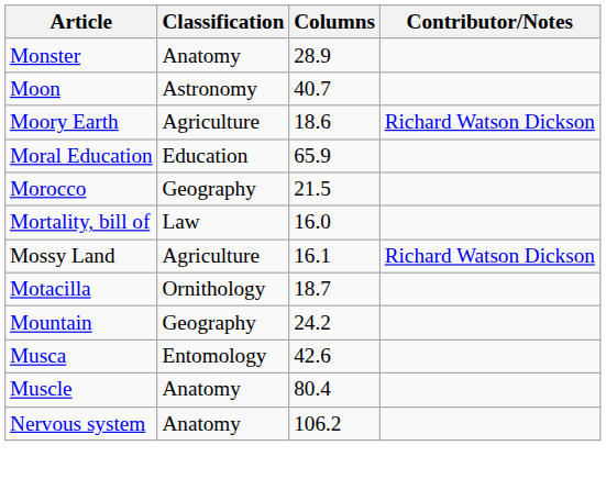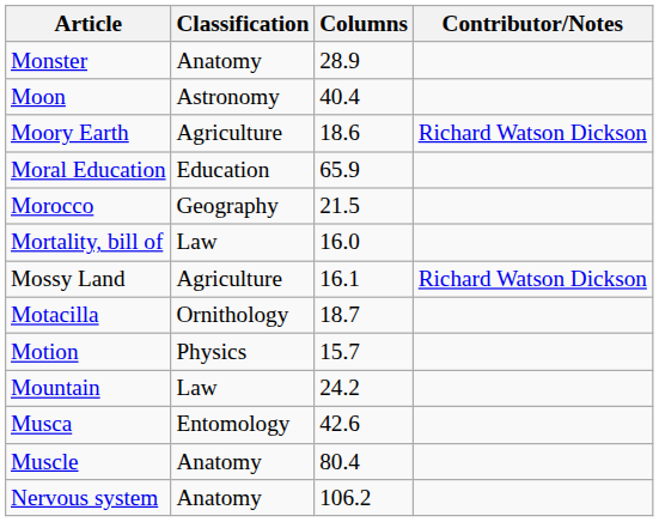 <table class="wikitable">
 <tr>
 <th>Article</th>
 <th>Classification</th>
 <th>Columns</th>
 <th>Contributor/Notes</th>
 </tr>
 <tr>
 <td><a href='#'>Monster</a></td>
 <td>Anatomy</td>
 <td>28.9</td>
 <td></td>
 </tr>
 <tr>
 <td><a href='#'>Moon</a></td>
 <td>Astronomy</td>
-<td>40.7</td>
+<td>40.4</td>
 <td></td>
 </tr>
 <tr>
 <td><a href='#'>Moory Earth</a></td>
 <td>Agriculture</td>
 <td>18.6</td>
 <td><a href='#'>Richard Watson Dickson</a></td>
 </tr>
 <tr>
 <td><a href='#'>Moral Education</a></td>
 <td>Education</td>
 <td>65.9</td>
 <td></td>
 </tr>
 <tr>
 <td><a href='#'>Morocco</a></td>
 <td>Geography</td>
 <td>21.5</td>
 <td></td>
 </tr>
 <tr>
 <td><a href='#'>Mortality, bill of</a></td>
 <td>Law</td>
 <td>16.0</td>
 <td></td>
 </tr>
 <tr>
 <td>Mossy Land</td>
 <td>Agriculture</td>
 <td>16.1</td>
 <td><a href='#'>Richard Watson Dickson</a></td>
 </tr>
 <tr>
 <td><a href='#'>Motacilla</a></td>
 <td>Ornithology</td>
 <td>18.7</td>
 <td></td>
 </tr>
 <tr>
+<td><a href='#'>Motion</a></td>
+<td>Physics</td>
+<td>15.7</td>
+<td></td>
+</tr>
+<tr>
 <td><a href='#'>Mountain</a></td>
-<td>Geography</td>
+<td>Law</td>
 <td>24.2</td>
 <td></td>
 </tr>
 <tr>
 <td><a href='#'>Musca</a></td>
 <td>Entomology</td>
 <td>42.6</td>
 <td></td>
 </tr>
 <tr>
 <td><a href='#'>Muscle</a></td>
 <td>Anatomy</td>
 <td>80.4</td>
 <td></td>
 </tr>
 <tr>
 <td><a href='#'>Nervous system</a></td>
 <td>Anatomy</td>
 <td>106.2</td>
 <td></td>
 </tr>
 </table>
